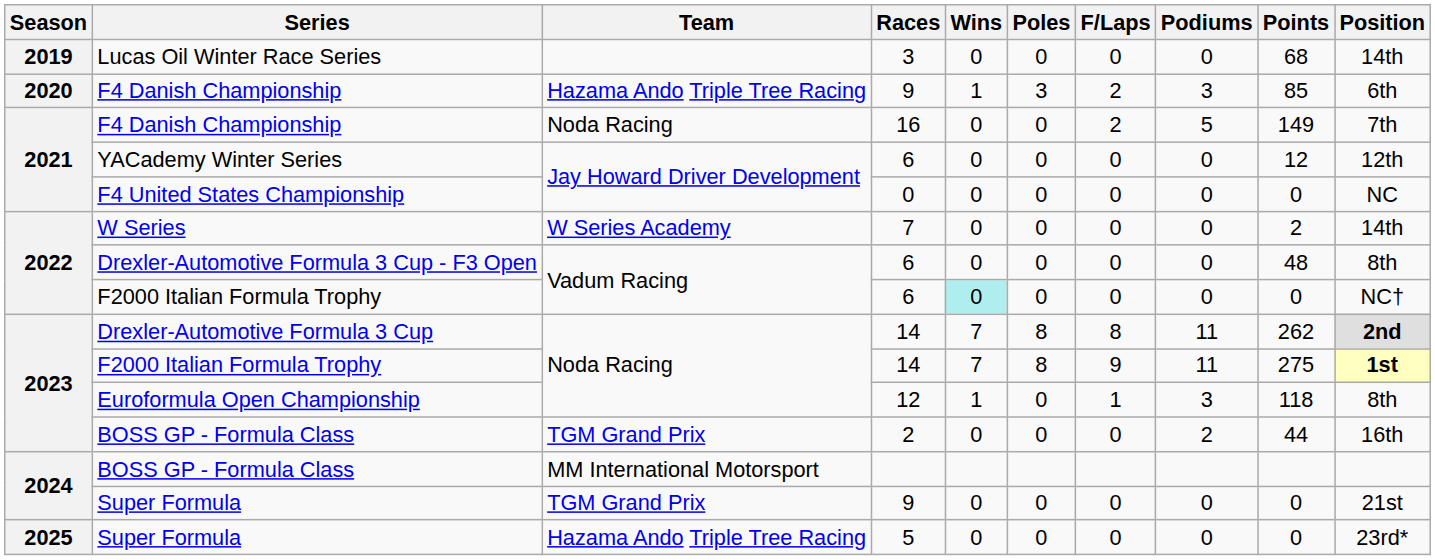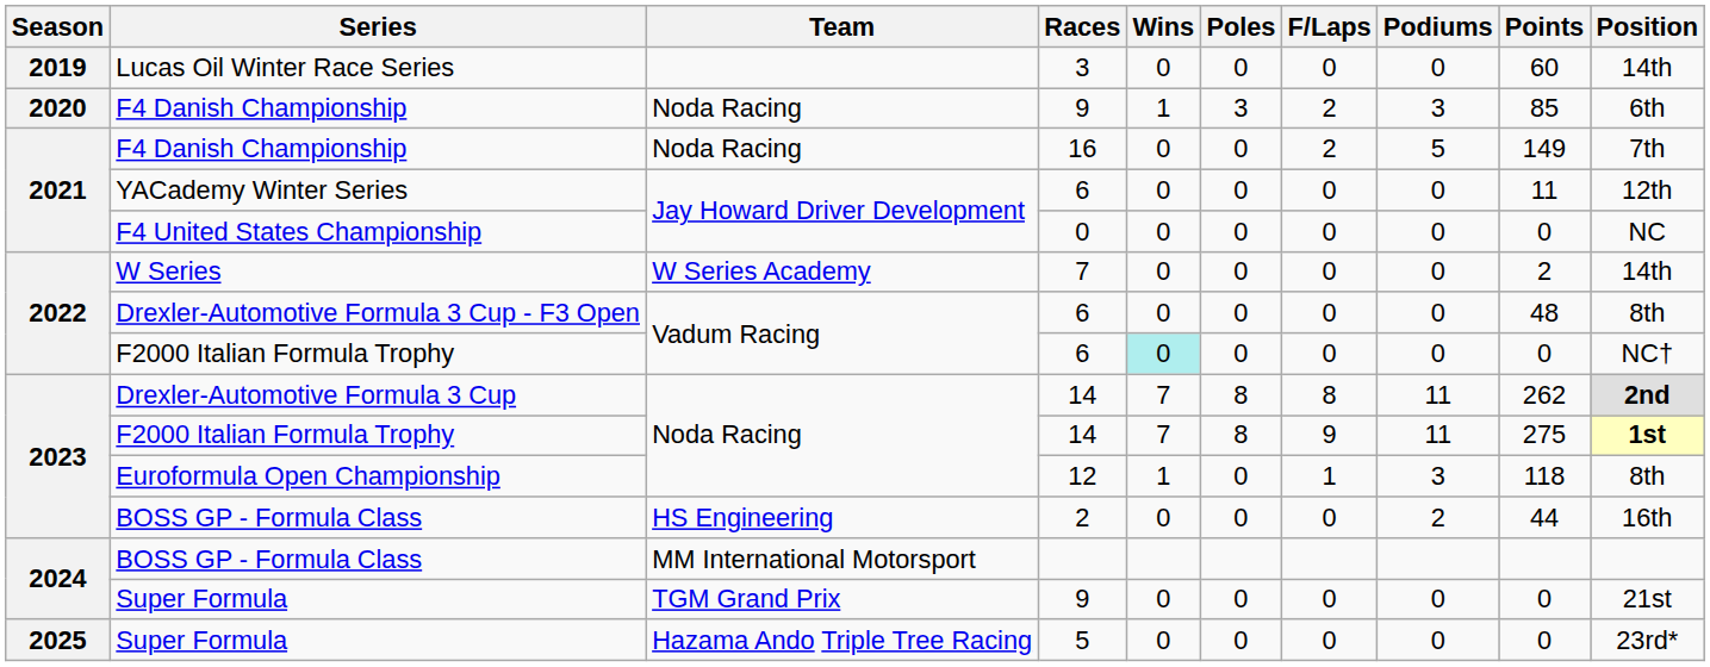 <table class="wikitable" style="font-size: 90%; text-align:center">
 <tr>
 <th>Season</th>
 <th>Series</th>
 <th>Team</th>
 <th>Races</th>
 <th>Wins</th>
 <th>Poles</th>
 <th>F/Laps</th>
 <th>Podiums</th>
 <th>Points</th>
 <th>Position</th>
 </tr>
 <tr>
 <th>2019</th>
 <td align=left>Lucas Oil Winter Race Series</td>
 <td></td>
 <td>3</td>
 <td>0</td>
 <td>0</td>
 <td>0</td>
 <td>0</td>
-<td>68</td>
+<td>60</td>
 <td>14th</td>
 </tr>
 <tr>
 <th>2020</th>
 <td align=left><a href='#'>F4 Danish Championship</a></td>
-<td align=left><a href='#'>Hazama Ando</a> <a href='#'>Triple Tree Racing</a></td>
+<td align=left>Noda Racing</td>
 <td>9</td>
 <td>1</td>
 <td>3</td>
 <td>2</td>
 <td>3</td>
 <td>85</td>
 <td>6th</td>
 </tr>
 <tr>
 <th rowspan=3>2021</th>
 <td align=left><a href='#'>F4 Danish Championship</a></td>
 <td align=left>Noda Racing</td>
 <td>16</td>
 <td>0</td>
 <td>0</td>
 <td>2</td>
 <td>5</td>
 <td>149</td>
 <td>7th</td>
 </tr>
 <tr>
 <td align=left>YACademy Winter Series</td>
 <td rowspan=2 align=left nowrap><a href='#'>Jay Howard Driver Development</a></td>
 <td>6</td>
 <td>0</td>
 <td>0</td>
 <td>0</td>
 <td>0</td>
-<td>12</td>
+<td>11</td>
 <td>12th</td>
 </tr>
 <tr>
 <td align=left><a href='#'>F4 United States Championship</a></td>
 <td>0</td>
 <td>0</td>
 <td>0</td>
 <td>0</td>
 <td>0</td>
 <td>0</td>
 <td>NC</td>
 </tr>
 <tr>
 <th rowspan=3>2022</th>
 <td align=left><a href='#'>W Series</a></td>
 <td align=left><a href='#'>W Series Academy</a></td>
 <td>7</td>
 <td>0</td>
 <td>0</td>
 <td>0</td>
 <td>0</td>
 <td>2</td>
 <td>14th</td>
 </tr>
 <tr>
 <td align=left nowrap><a href='#'>Drexler-Automotive Formula 3 Cup - F3 Open</a></td>
 <td rowspan=2 align=left>Vadum Racing</td>
 <td>6</td>
 <td>0</td>
 <td>0</td>
 <td>0</td>
 <td>0</td>
 <td>48</td>
 <td>8th</td>
 </tr>
 <tr>
 <td align=left>F2000 Italian Formula Trophy</td>
 <td>6</td>
 <td style="background: paleturquoise;">0</td>
 <td>0</td>
 <td>0</td>
 <td>0</td>
 <td>0</td>
 <td>NC†</td>
 </tr>
 <tr>
 <th rowspan="4">2023</th>
 <td align=left><a href='#'>Drexler-Automotive Formula 3 Cup</a></td>
 <td rowspan="3" align="left">Noda Racing</td>
 <td>14</td>
 <td>7</td>
 <td>8</td>
 <td>8</td>
 <td>11</td>
 <td>262</td>
 <td style="background:#DFDFDF;"><strong>2nd</strong></td>
 </tr>
 <tr>
 <td align=left><a href='#'>F2000 Italian Formula Trophy</a></td>
 <td>14</td>
 <td>7</td>
 <td>8</td>
 <td>9</td>
 <td>11</td>
 <td>275</td>
 <td style="background:#ffffbf;"><strong>1st</strong></td>
 </tr>
 <tr>
 <td align=left><a href='#'>Euroformula Open Championship</a></td>
 <td>12</td>
 <td>1</td>
 <td>0</td>
 <td>1</td>
 <td>3</td>
 <td>118</td>
 <td>8th</td>
 </tr>
 <tr>
 <td align=left><a href='#'>BOSS GP - Formula Class</a></td>
-<td align=left><a href='#'>TGM Grand Prix</a></td>
+<td align=left><a href='#'>HS Engineering</a></td>
 <td>2</td>
 <td>0</td>
 <td>0</td>
 <td>0</td>
 <td>2</td>
 <td>44</td>
 <td>16th</td>
 </tr>
 <tr>
 <th rowspan=2>2024</th>
 <td align=left><a href='#'>BOSS GP - Formula Class</a></td>
 <td align=left>MM International Motorsport</td>
 <td></td>
 <td></td>
 <td></td>
 <td></td>
 <td></td>
 <td></td>
 <td></td>
 </tr>
 <tr>
 <td align=left><a href='#'>Super Formula</a></td>
 <td align=left><a href='#'>TGM Grand Prix</a></td>
 <td>9</td>
 <td>0</td>
 <td>0</td>
 <td>0</td>
 <td>0</td>
 <td>0</td>
 <td>21st</td>
 </tr>
 <tr>
 <th>2025</th>
 <td align=left><a href='#'>Super Formula</a></td>
 <td align=left><a href='#'>Hazama Ando</a> <a href='#'>Triple Tree Racing</a></td>
 <td>5</td>
 <td>0</td>
 <td>0</td>
 <td>0</td>
 <td>0</td>
 <td>0</td>
 <td>23rd*</td>
 </tr>
 </table>
